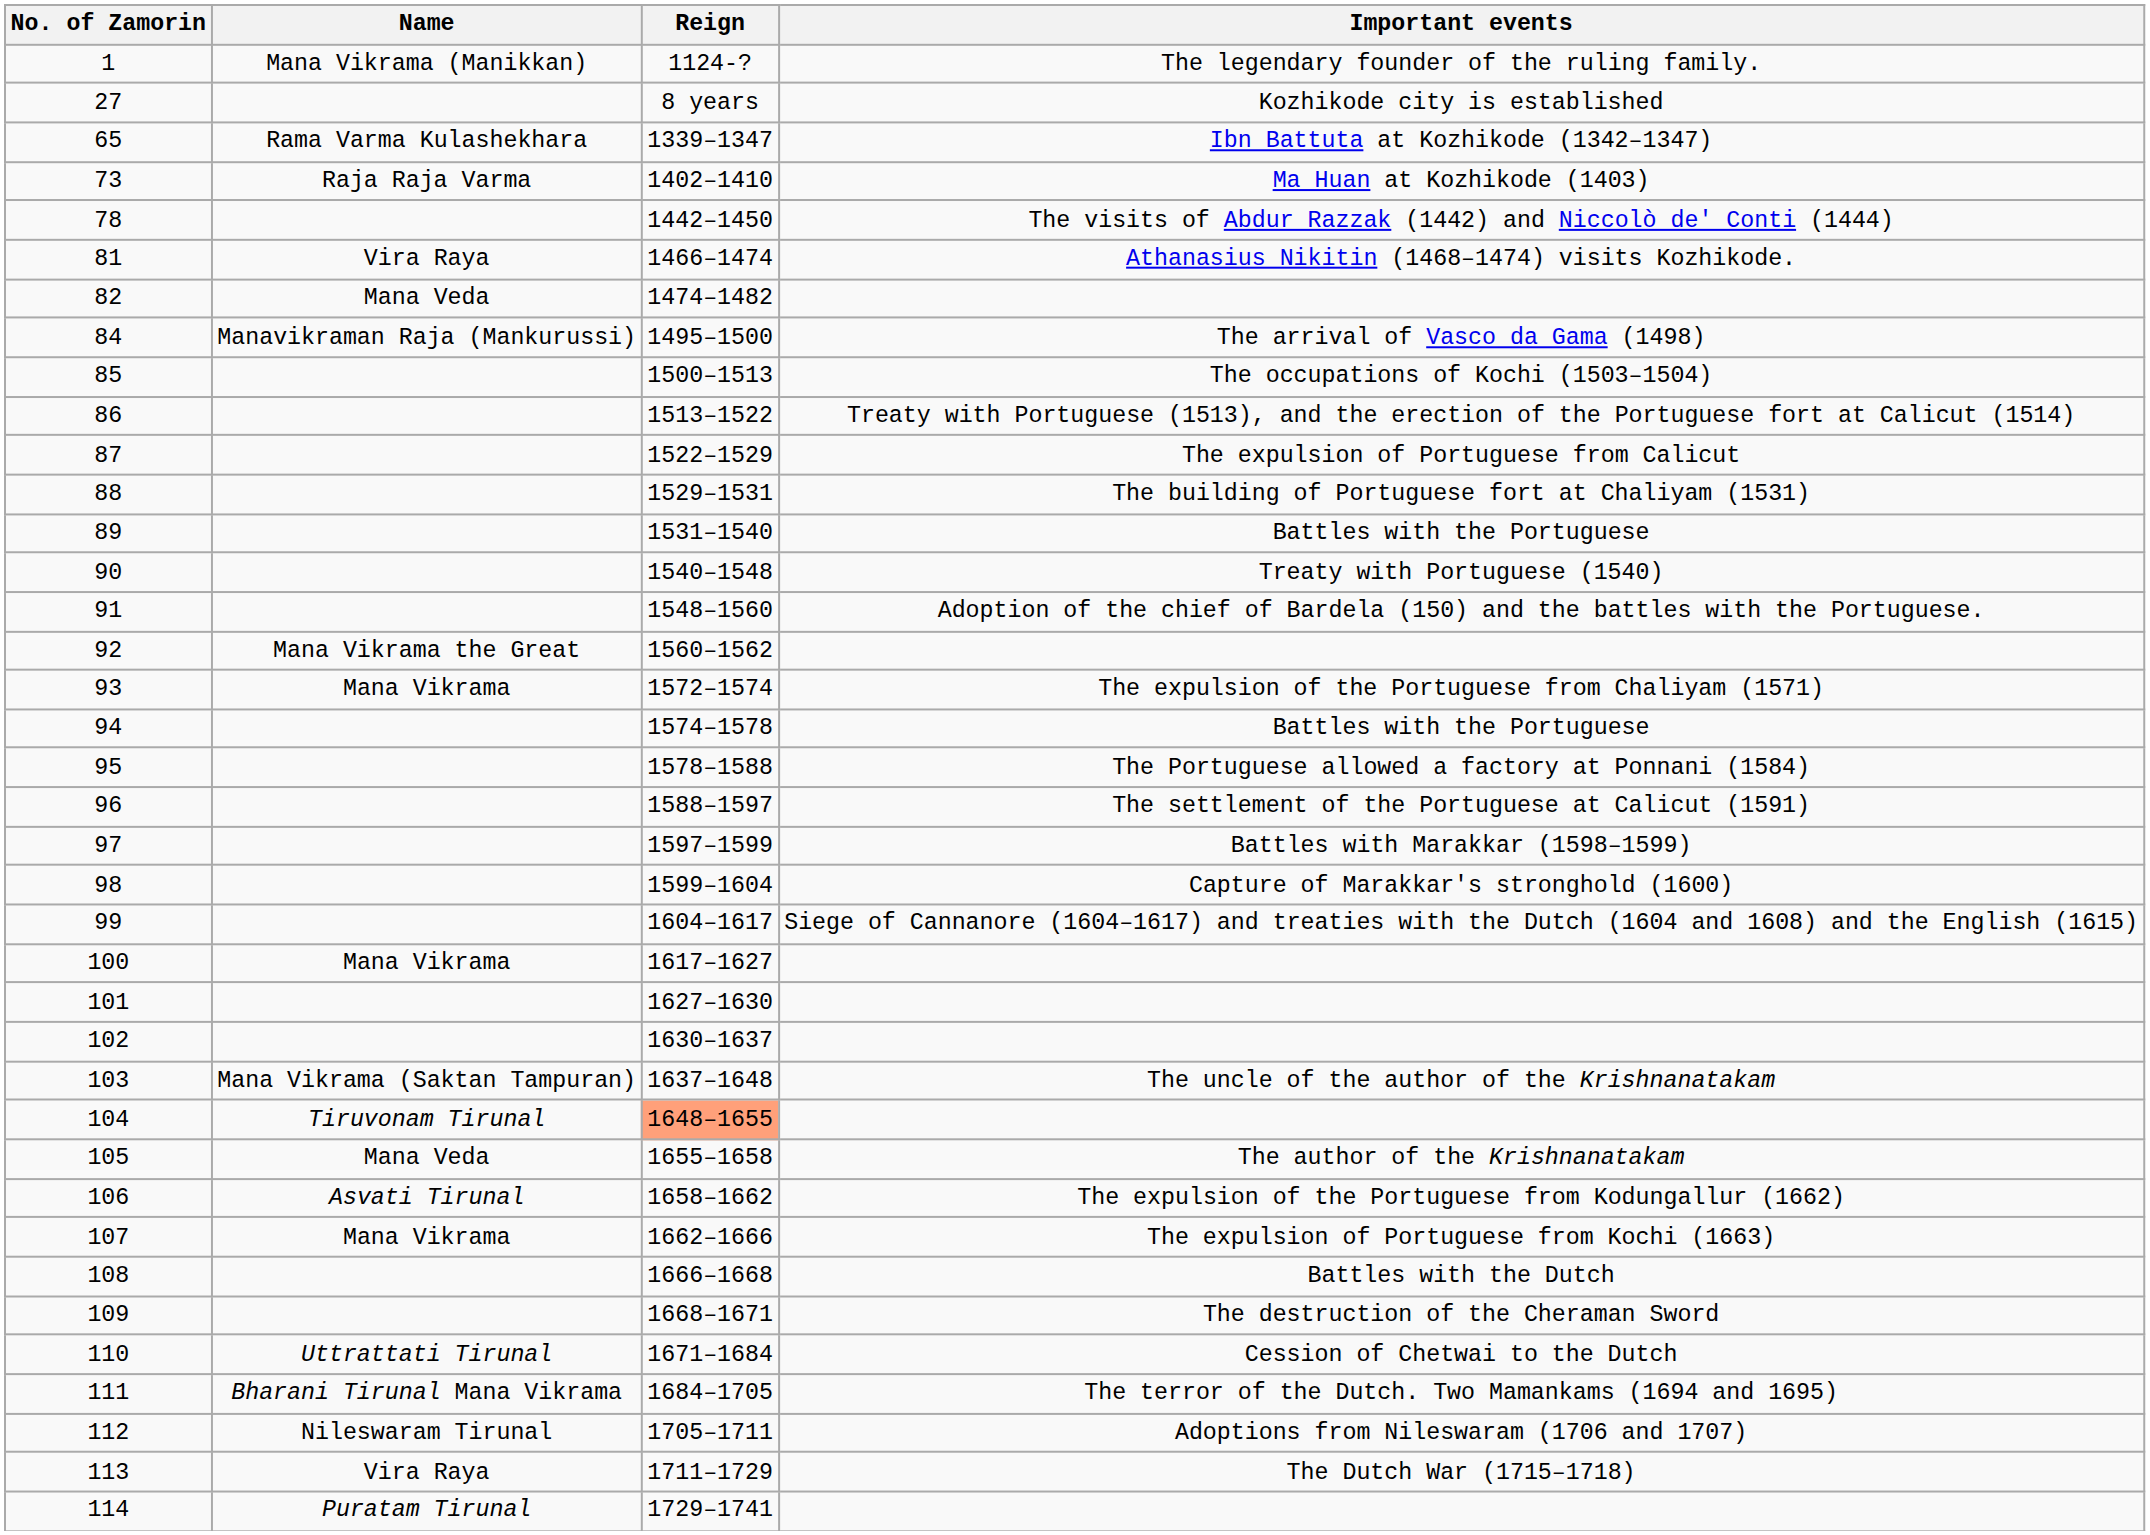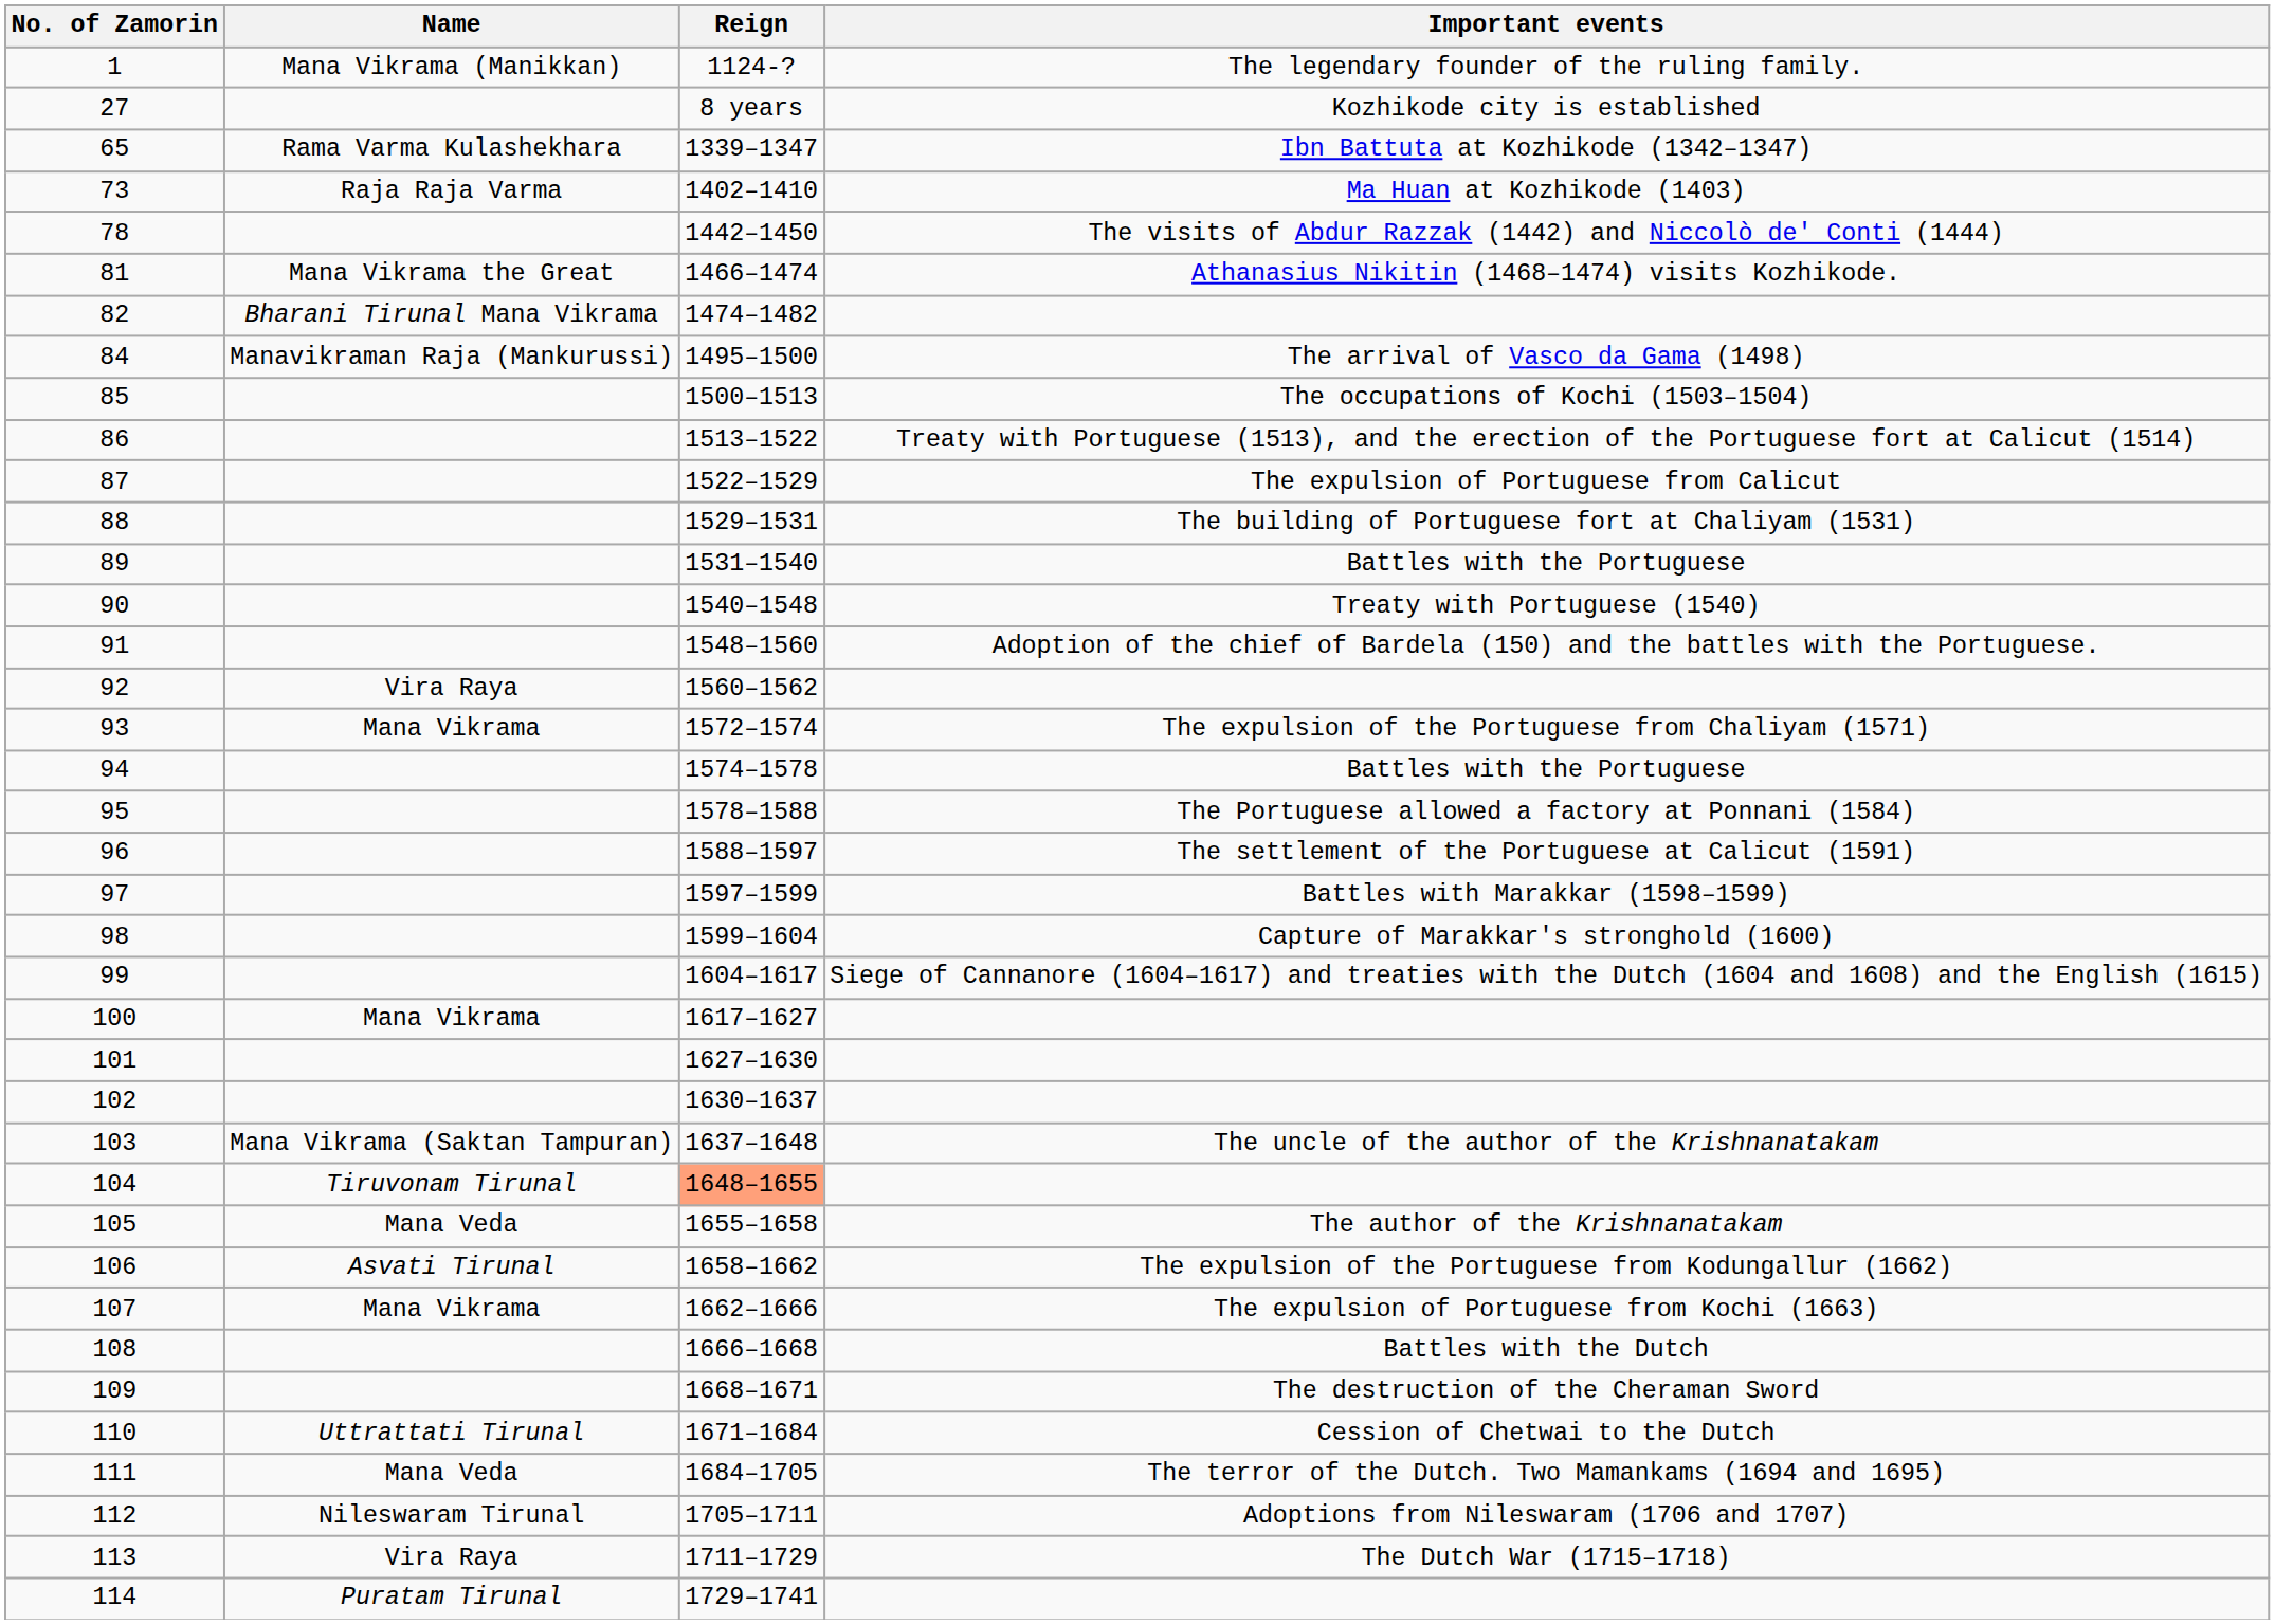 <table class="wikitable" style="text-align:center; font-size:90%">
 <tr>
 <th>No. of Zamorin</th>
 <th>Name</th>
 <th>Reign</th>
 <th>Important events</th>
 </tr>
 <tr>
 <td>1</td>
 <td>Mana Vikrama (Manikkan)</td>
 <td>1124-?</td>
 <td>The legendary founder of the ruling family.</td>
 </tr>
 <tr>
 <td>27</td>
 <td></td>
 <td>8 years</td>
 <td>Kozhikode city is established</td>
 </tr>
 <tr>
 <td>65</td>
 <td>Rama Varma Kulashekhara</td>
 <td>1339–1347</td>
 <td><a href='#'>Ibn Battuta</a> at Kozhikode (1342–1347)</td>
 </tr>
 <tr>
 <td>73</td>
 <td>Raja Raja Varma</td>
 <td>1402–1410</td>
 <td><a href='#'>Ma Huan</a> at Kozhikode (1403)</td>
 </tr>
 <tr>
 <td>78</td>
 <td></td>
 <td>1442–1450</td>
 <td>The visits of <a href='#'>Abdur Razzak</a> (1442) and <a href='#'>Niccolò de' Conti</a> (1444)</td>
 </tr>
 <tr>
 <td>81</td>
-<td>Vira Raya</td>
+<td>Mana Vikrama the Great</td>
 <td>1466–1474</td>
 <td><a href='#'>Athanasius Nikitin</a> (1468–1474) visits Kozhikode.</td>
 </tr>
 <tr>
 <td>82</td>
-<td>Mana Veda</td>
+<td><em>Bharani Tirunal</em> Mana Vikrama</td>
 <td>1474–1482</td>
 <td></td>
 </tr>
 <tr>
 <td>84</td>
 <td>Manavikraman Raja (Mankurussi)</td>
 <td>1495–1500</td>
 <td>The arrival of <a href='#'>Vasco da Gama</a> (1498)</td>
 </tr>
 <tr>
 <td>85</td>
 <td></td>
 <td>1500–1513</td>
 <td>The occupations of Kochi (1503–1504)</td>
 </tr>
 <tr>
 <td>86</td>
 <td></td>
 <td>1513–1522</td>
 <td>Treaty with Portuguese (1513), and the erection of the Portuguese fort at Calicut (1514)</td>
 </tr>
 <tr>
 <td>87</td>
 <td></td>
 <td>1522–1529</td>
 <td>The expulsion of Portuguese from Calicut</td>
 </tr>
 <tr>
 <td>88</td>
 <td></td>
 <td>1529–1531</td>
 <td>The building of Portuguese fort at Chaliyam (1531)</td>
 </tr>
 <tr>
 <td>89</td>
 <td></td>
 <td>1531–1540</td>
 <td>Battles with the Portuguese</td>
 </tr>
 <tr>
 <td>90</td>
 <td></td>
 <td>1540–1548</td>
 <td>Treaty with Portuguese (1540)</td>
 </tr>
 <tr>
 <td>91</td>
 <td></td>
 <td>1548–1560</td>
 <td>Adoption of the chief of Bardela (150) and the battles with the Portuguese.</td>
 </tr>
 <tr>
 <td>92</td>
-<td>Mana Vikrama the Great</td>
+<td>Vira Raya</td>
 <td>1560–1562</td>
 <td></td>
 </tr>
 <tr>
 <td>93</td>
 <td>Mana Vikrama</td>
 <td>1572–1574</td>
 <td>The expulsion of the Portuguese from Chaliyam (1571)</td>
 </tr>
 <tr>
 <td>94</td>
 <td></td>
 <td>1574–1578</td>
 <td>Battles with the Portuguese</td>
 </tr>
 <tr>
 <td>95</td>
 <td></td>
 <td>1578–1588</td>
 <td>The Portuguese allowed a factory at Ponnani (1584)</td>
 </tr>
 <tr>
 <td>96</td>
 <td></td>
 <td>1588–1597</td>
 <td>The settlement of the Portuguese at Calicut (1591)</td>
 </tr>
 <tr>
 <td>97</td>
 <td></td>
 <td>1597–1599</td>
 <td>Battles with Marakkar (1598–1599)</td>
 </tr>
 <tr>
 <td>98</td>
 <td></td>
 <td>1599–1604</td>
 <td>Capture of Marakkar's stronghold (1600)</td>
 </tr>
 <tr>
 <td>99</td>
 <td></td>
 <td>1604–1617</td>
 <td>Siege of Cannanore (1604–1617) and treaties with the Dutch (1604 and 1608) and the English (1615)</td>
 </tr>
 <tr>
 <td>100</td>
 <td>Mana Vikrama</td>
 <td>1617–1627</td>
 <td></td>
 </tr>
 <tr>
 <td>101</td>
 <td></td>
 <td>1627–1630</td>
 <td></td>
 </tr>
 <tr>
 <td>102</td>
 <td></td>
 <td>1630–1637</td>
 <td></td>
 </tr>
 <tr>
 <td>103</td>
 <td>Mana Vikrama (Saktan Tampuran)</td>
 <td>1637–1648</td>
 <td>The uncle of the author of the <em>Krishnanatakam</em></td>
 </tr>
 <tr>
 <td>104</td>
 <td><em>Tiruvonam Tirunal</em></td>
 <td style="background: lightsalmon;">1648–1655</td>
 <td></td>
 </tr>
 <tr>
 <td>105</td>
 <td>Mana Veda</td>
 <td>1655–1658</td>
 <td>The author of the <em>Krishnanatakam</em></td>
 </tr>
 <tr>
 <td>106</td>
 <td><em>Asvati Tirunal</em></td>
 <td>1658–1662</td>
 <td>The expulsion of the Portuguese from Kodungallur (1662)</td>
 </tr>
 <tr>
 <td>107</td>
 <td>Mana Vikrama</td>
 <td>1662–1666</td>
 <td>The expulsion of Portuguese from Kochi (1663)</td>
 </tr>
 <tr>
 <td>108</td>
 <td></td>
 <td>1666–1668</td>
 <td>Battles with the Dutch</td>
 </tr>
 <tr>
 <td>109</td>
 <td></td>
 <td>1668–1671</td>
 <td>The destruction of the Cheraman Sword</td>
 </tr>
 <tr>
 <td>110</td>
 <td><em>Uttrattati Tirunal</em></td>
 <td>1671–1684</td>
 <td>Cession of Chetwai to the Dutch</td>
 </tr>
 <tr>
 <td>111</td>
-<td><em>Bharani Tirunal</em> Mana Vikrama</td>
+<td>Mana Veda</td>
 <td>1684–1705</td>
 <td>The terror of the Dutch. Two Mamankams (1694 and 1695)</td>
 </tr>
 <tr>
 <td>112</td>
 <td>Nileswaram Tirunal</td>
 <td>1705–1711</td>
 <td>Adoptions from Nileswaram (1706 and 1707)</td>
 </tr>
 <tr>
 <td>113</td>
 <td>Vira Raya</td>
 <td>1711–1729</td>
 <td>The Dutch War (1715–1718)</td>
 </tr>
 <tr>
 <td>114</td>
 <td><em>Puratam Tirunal</em></td>
 <td>1729–1741</td>
 <td></td>
 </tr>
 </table>
